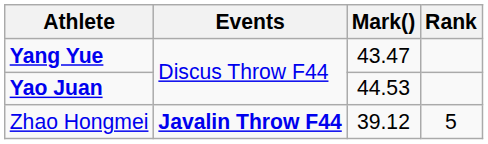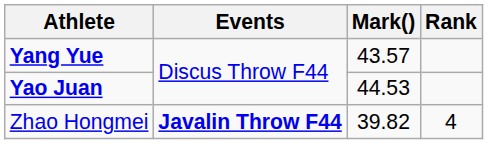 <table class=wikitable style="text-align: center; font-size:90%">
 <tr>
 <th>Athlete</th>
 <th>Events</th>
 <th>Mark()</th>
 <th>Rank</th>
 </tr>
 <tr>
 <td align=left><strong><a href='#'>Yang Yue</a></strong></td>
 <td align=left rowspan=2><a href='#'>Discus Throw F44</a></td>
-<td>43.47</td>
+<td>43.57</td>
 <td></td>
 </tr>
 <tr>
 <td align=left><strong><a href='#'>Yao Juan</a></strong></td>
 <td>44.53 </td>
 <td></td>
 </tr>
 <tr>
 <td align=left><a href='#'>Zhao Hongmei</a></td>
 <td align=left><strong><a href='#'>Javalin Throw F44</a></strong></td>
-<td>39.12</td>
-<td>5</td>
+<td>39.82</td>
+<td>4</td>
 </tr>
 </table>
